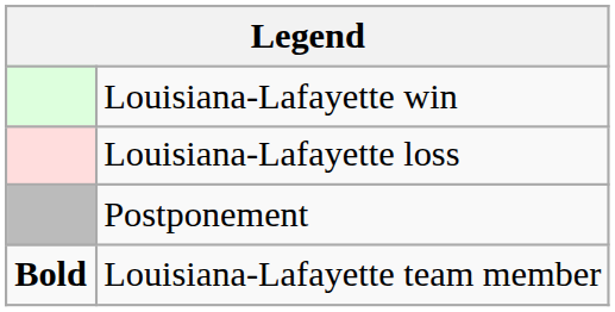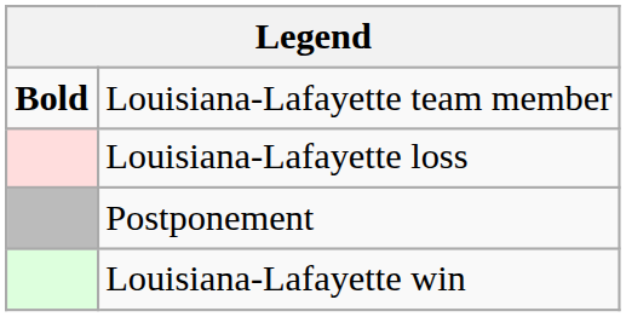 <table class="wikitable" style="font-size:90%">
 <tr>
 <th colspan="2">Legend</th>
 </tr>
 <tr>
-<td style="background:#dfd;"> </td>
-<td>Louisiana-Lafayette win</td>
+<td><strong>Bold</strong></td>
+<td>Louisiana-Lafayette team member</td>
 </tr>
 <tr>
 <td style="background:#fdd;"> </td>
 <td>Louisiana-Lafayette loss</td>
 </tr>
 <tr>
 <td style="background:#bbb;"> </td>
 <td>Postponement</td>
 </tr>
 <tr>
-<td><strong>Bold</strong></td>
-<td>Louisiana-Lafayette team member</td>
+<td style="background:#dfd;"> </td>
+<td>Louisiana-Lafayette win</td>
 </tr>
 </table>
